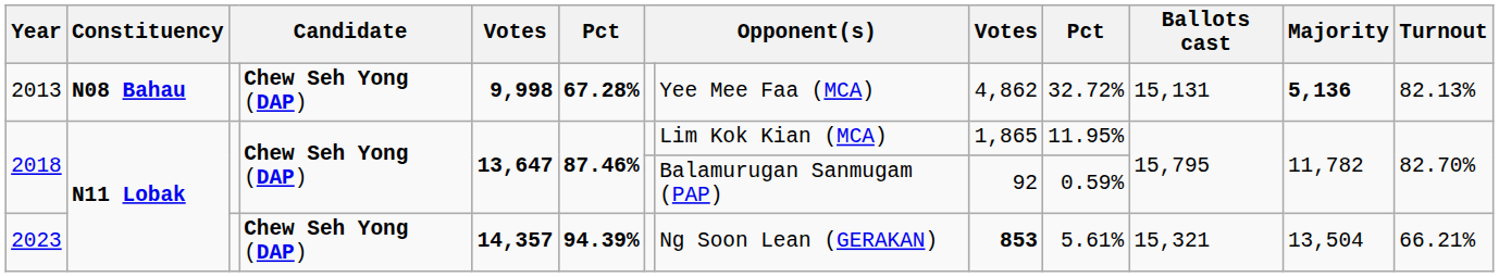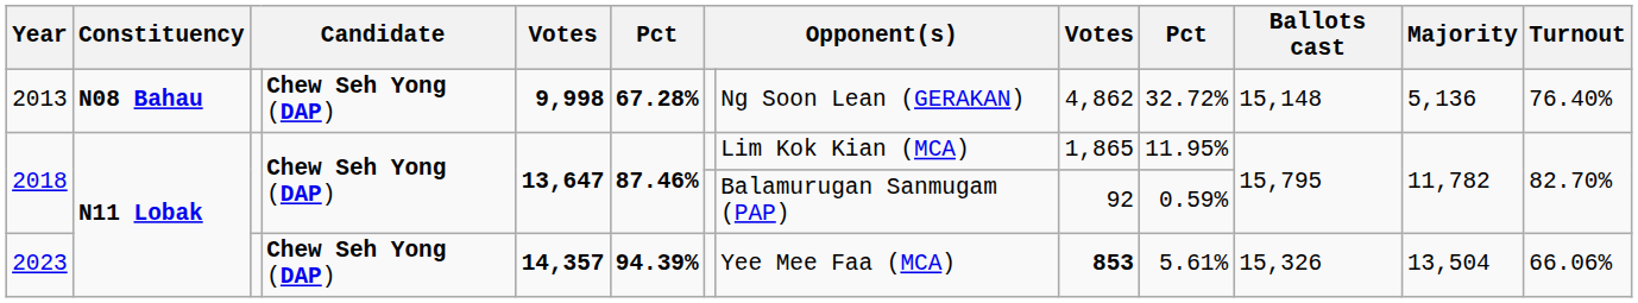 <table class="wikitable" style="margin:0.5em ; font-size:95%">
 <tr>
 <th>Year</th>
 <th>Constituency</th>
 <th colspan=2>Candidate</th>
 <th>Votes</th>
 <th>Pct</th>
 <th colspan=2>Opponent(s)</th>
 <th>Votes</th>
 <th>Pct</th>
 <th>Ballots cast</th>
 <th>Majority</th>
 <th>Turnout</th>
 </tr>
 <tr>
 <td>2013</td>
 <td><strong>N08 <a href='#'>Bahau</a></strong></td>
 <td></td>
 <td><strong>Chew Seh Yong</strong> (<a href='#'><strong>DAP</strong></a>)</td>
 <td align=right><strong>9,998</strong></td>
 <td><strong>67.28%</strong></td>
 <td></td>
-<td>Yee Mee Faa (<a href='#'>MCA</a>)</td>
+<td>Ng Soon Lean (<a href='#'>GERAKAN</a>)</td>
 <td align=right>4,862</td>
 <td>32.72%</td>
-<td>15,131</td>
-<td><strong>5,136</strong></td>
-<td>82.13%</td>
+<td>15,148</td>
+<td>5,136</td>
+<td>76.40%</td>
 </tr>
 <tr>
 <td rowspan=2><a href='#'>2018</a></td>
 <td rowspan=3><strong>N11 <a href='#'>Lobak</a></strong></td>
 <td rowspan=2 ></td>
 <td rowspan=2><strong>Chew Seh Yong</strong> (<a href='#'><strong>DAP</strong></a>)</td>
 <td rowspan=2 align=right><strong>13,647</strong></td>
 <td rowspan=2><strong>87.46%</strong></td>
 <td></td>
 <td>Lim Kok Kian (<a href='#'>MCA</a>)</td>
 <td align=right>1,865</td>
 <td>11.95%</td>
 <td rowspan=2>15,795</td>
 <td rowspan=2>11,782</td>
 <td rowspan=2>82.70%</td>
 </tr>
 <tr>
 <td bgcolor=></td>
 <td>Balamurugan Sanmugam (<a href='#'>PAP</a>)</td>
 <td align=right>92</td>
 <td align=right>0.59%</td>
 </tr>
 <tr>
 <td><a href='#'>2023</a></td>
 <td></td>
 <td><strong>Chew Seh Yong</strong> (<a href='#'><strong>DAP</strong></a>)</td>
 <td align=right><strong>14,357</strong></td>
 <td><strong>94.39%</strong></td>
 <td bgcolor=></td>
-<td>Ng Soon Lean (<a href='#'>GERAKAN</a>)</td>
+<td>Yee Mee Faa (<a href='#'>MCA</a>)</td>
 <td align=right><strong>853</strong></td>
 <td align=right>5.61%</td>
-<td>15,321</td>
+<td>15,326</td>
 <td>13,504</td>
-<td>66.21%</td>
+<td>66.06%</td>
 </tr>
 </table>
